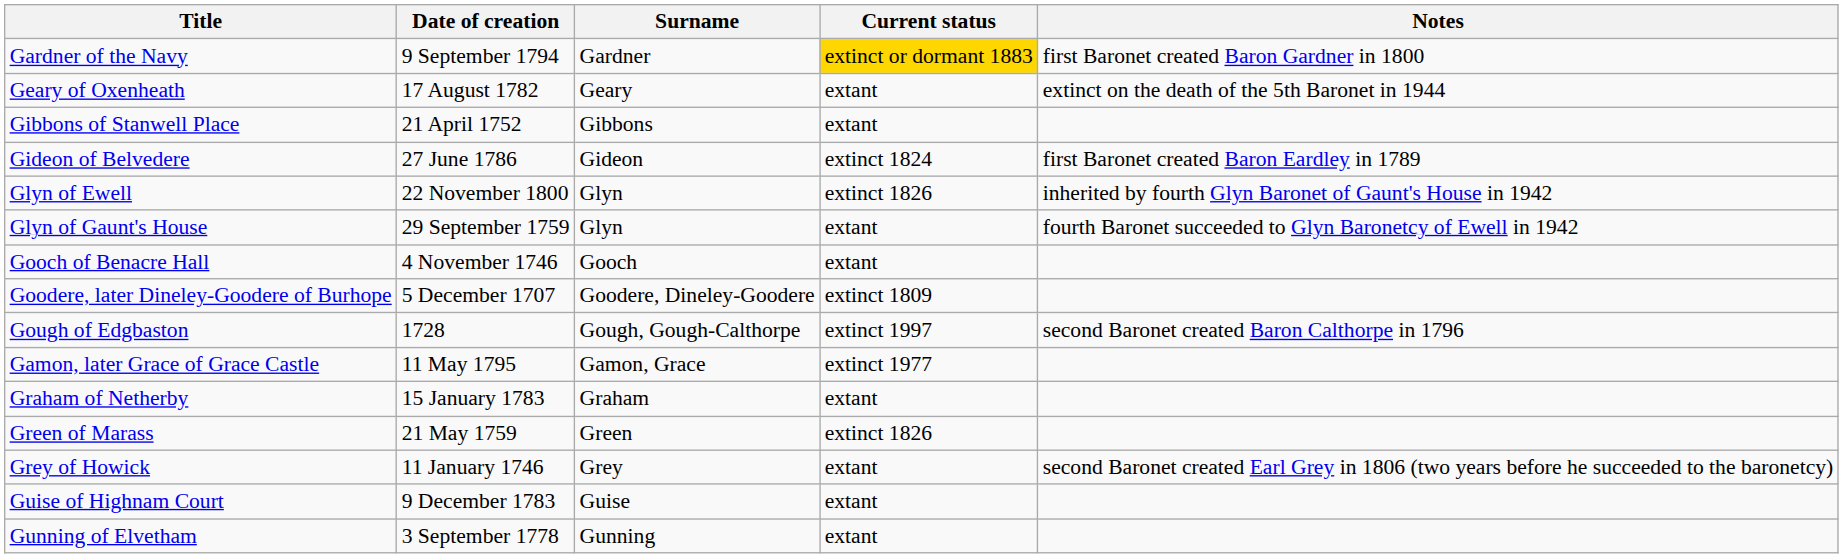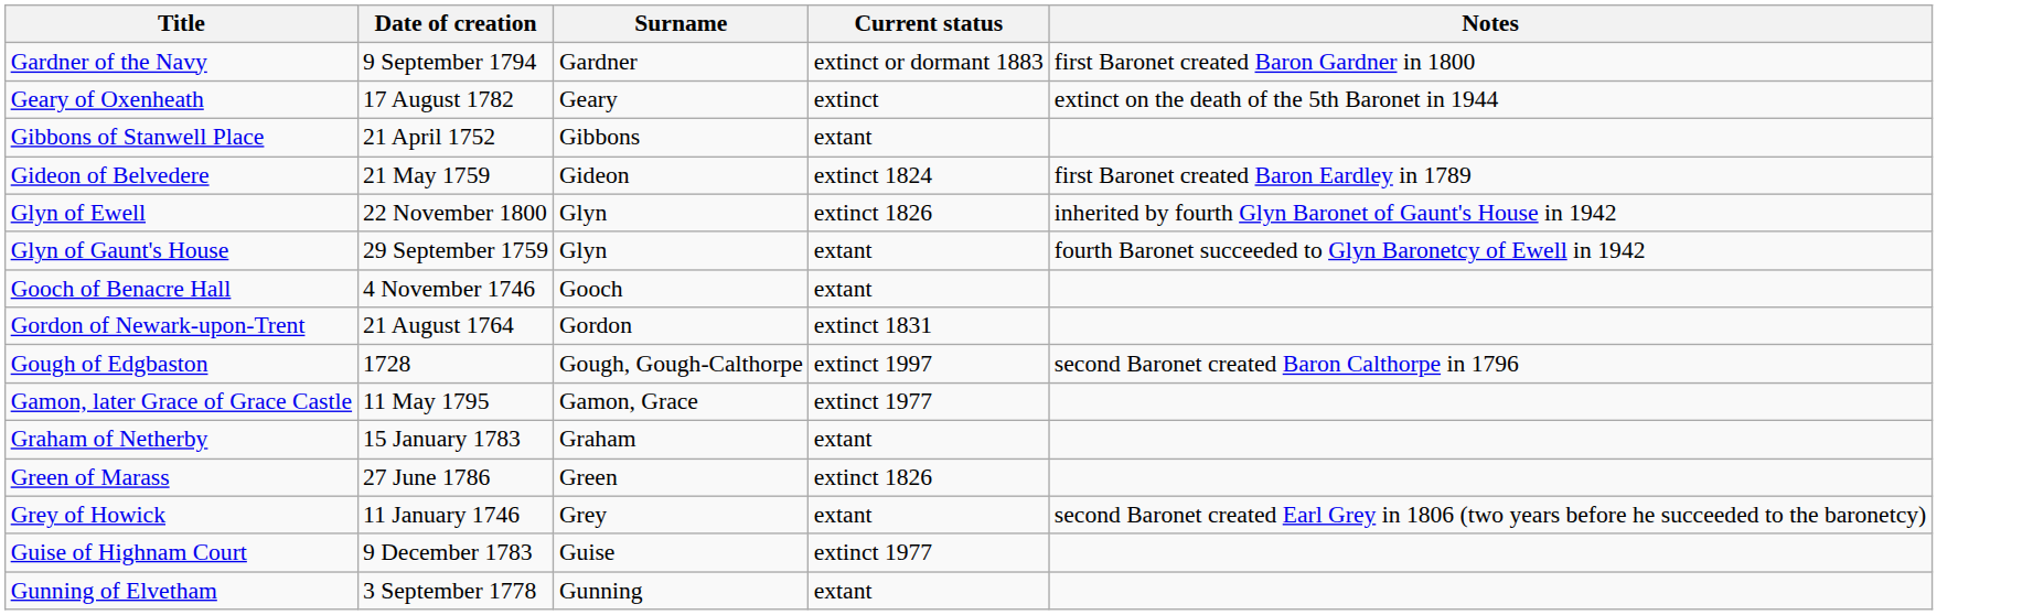 <table class="wikitable">
 <tr>
 <th>Title</th>
 <th>Date of creation</th>
 <th>Surname</th>
 <th>Current status</th>
 <th>Notes</th>
 </tr>
 <tr>
 <td><a href='#'>Gardner of the Navy</a></td>
 <td>9 September 1794</td>
 <td>Gardner</td>
-<td style="background: gold;">extinct or dormant 1883</td>
+<td>extinct or dormant 1883</td>
 <td>first Baronet created <a href='#'>Baron Gardner</a> in 1800</td>
 </tr>
 <tr>
 <td><a href='#'>Geary of Oxenheath</a></td>
 <td>17 August 1782</td>
 <td>Geary</td>
-<td>extant</td>
+<td>extinct</td>
 <td>extinct on the death of the 5th Baronet in 1944</td>
 </tr>
 <tr>
 <td><a href='#'>Gibbons of Stanwell Place</a></td>
 <td>21 April 1752</td>
 <td>Gibbons</td>
 <td>extant</td>
 <td></td>
 </tr>
 <tr>
 <td><a href='#'>Gideon of Belvedere</a></td>
-<td>27 June 1786</td>
+<td>21 May 1759</td>
 <td>Gideon</td>
 <td>extinct 1824</td>
 <td>first Baronet created <a href='#'>Baron Eardley</a> in 1789</td>
 </tr>
 <tr>
 <td><a href='#'>Glyn of Ewell</a></td>
 <td>22 November 1800</td>
 <td>Glyn</td>
 <td>extinct 1826</td>
 <td>inherited by fourth <a href='#'>Glyn Baronet of Gaunt's House</a> in 1942</td>
 </tr>
 <tr>
 <td><a href='#'>Glyn of Gaunt's House</a></td>
 <td>29 September 1759</td>
 <td>Glyn</td>
 <td>extant</td>
 <td>fourth Baronet succeeded to <a href='#'>Glyn Baronetcy of Ewell</a> in 1942</td>
 </tr>
 <tr>
 <td><a href='#'>Gooch of Benacre Hall</a></td>
 <td>4 November 1746</td>
 <td>Gooch</td>
 <td>extant</td>
 <td></td>
 </tr>
 <tr>
-<td><a href='#'>Goodere, later Dineley-Goodere of Burhope</a></td>
-<td>5 December 1707</td>
-<td>Goodere, Dineley-Goodere</td>
-<td>extinct 1809</td>
+<td><a href='#'>Gordon of Newark-upon-Trent</a></td>
+<td>21 August 1764</td>
+<td>Gordon</td>
+<td>extinct 1831</td>
 <td></td>
 </tr>
 <tr>
 <td><a href='#'>Gough of Edgbaston</a></td>
 <td>1728</td>
 <td>Gough, Gough-Calthorpe</td>
 <td>extinct 1997</td>
 <td>second Baronet created <a href='#'>Baron Calthorpe</a> in 1796</td>
 </tr>
 <tr>
 <td><a href='#'>Gamon, later Grace of Grace Castle</a></td>
 <td>11 May 1795</td>
 <td>Gamon, Grace</td>
 <td>extinct 1977</td>
 <td></td>
 </tr>
 <tr>
 <td><a href='#'>Graham of Netherby</a></td>
 <td>15 January 1783</td>
 <td>Graham</td>
 <td>extant</td>
 <td></td>
 </tr>
 <tr>
 <td><a href='#'>Green of Marass</a></td>
-<td>21 May 1759</td>
+<td>27 June 1786</td>
 <td>Green</td>
 <td>extinct 1826</td>
 <td></td>
 </tr>
 <tr>
 <td><a href='#'>Grey of Howick</a></td>
 <td>11 January 1746</td>
 <td>Grey</td>
 <td>extant</td>
 <td>second Baronet created <a href='#'>Earl Grey</a> in 1806 (two years before he succeeded to the baronetcy)</td>
 </tr>
 <tr>
 <td><a href='#'>Guise of Highnam Court</a></td>
 <td>9 December 1783</td>
 <td>Guise</td>
-<td>extant</td>
+<td>extinct 1977</td>
 <td></td>
 </tr>
 <tr>
 <td><a href='#'>Gunning of Elvetham</a></td>
 <td>3 September 1778</td>
 <td>Gunning</td>
 <td>extant</td>
 <td></td>
 </tr>
 </table>
